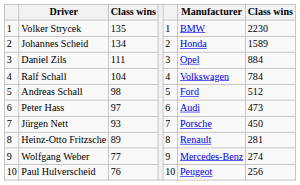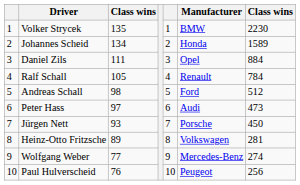 <table class="wikitable">
 <tr>
 <th></th>
 <th>Driver</th>
 <th>Class wins</th>
 <th rowspan="11"></th>
 <th></th>
 <th>Manufacturer</th>
 <th>Class wins</th>
 </tr>
 <tr>
 <td>1</td>
 <td>Volker Strycek</td>
 <td>135</td>
 <td>1</td>
 <td><a href='#'>BMW</a></td>
 <td>2230</td>
 </tr>
 <tr>
 <td>2</td>
 <td>Johannes Scheid</td>
 <td>134</td>
 <td>2</td>
 <td><a href='#'>Honda</a></td>
 <td>1589</td>
 </tr>
 <tr>
 <td>3</td>
 <td>Daniel Zils</td>
 <td>111</td>
 <td>3</td>
 <td><a href='#'>Opel</a></td>
 <td>884</td>
 </tr>
 <tr>
 <td>4</td>
 <td>Ralf Schall</td>
-<td>104</td>
+<td>105</td>
 <td>4</td>
-<td><a href='#'>Volkswagen</a></td>
+<td><a href='#'>Renault</a></td>
 <td>784</td>
 </tr>
 <tr>
 <td>5</td>
 <td>Andreas Schall</td>
 <td>98</td>
 <td>5</td>
 <td><a href='#'>Ford</a></td>
 <td>512</td>
 </tr>
 <tr>
 <td>6</td>
 <td>Peter Hass</td>
 <td>97</td>
 <td>6</td>
 <td><a href='#'>Audi</a></td>
 <td>473</td>
 </tr>
 <tr>
 <td>7</td>
 <td>Jürgen Nett</td>
 <td>93</td>
 <td>7</td>
 <td><a href='#'>Porsche</a></td>
 <td>450</td>
 </tr>
 <tr>
 <td>8</td>
 <td>Heinz-Otto Fritzsche</td>
 <td>89</td>
 <td>8</td>
-<td><a href='#'>Renault</a></td>
+<td><a href='#'>Volkswagen</a></td>
 <td>281</td>
 </tr>
 <tr>
 <td>9</td>
 <td>Wolfgang Weber</td>
 <td>77</td>
 <td>9</td>
 <td><a href='#'>Mercedes-Benz</a></td>
 <td>274</td>
 </tr>
 <tr>
 <td>10</td>
 <td>Paul Hulverscheid</td>
 <td>76</td>
 <td>10</td>
 <td><a href='#'>Peugeot</a></td>
 <td>256</td>
 </tr>
 </table>
